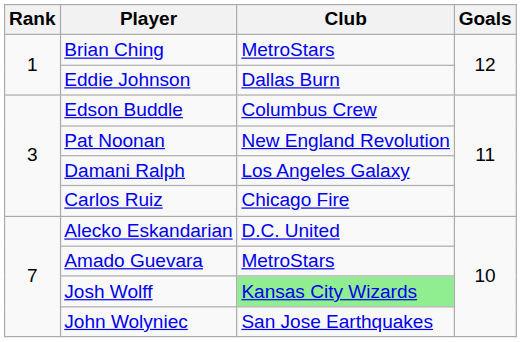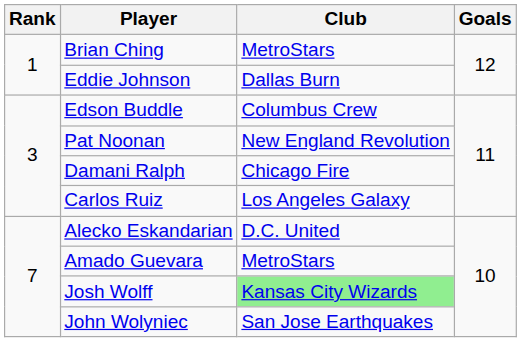 <table class="wikitable" style="text-align:center">
 <tr>
 <th>Rank</th>
 <th>Player</th>
 <th>Club</th>
 <th>Goals</th>
 </tr>
 <tr>
 <td rowspan="2">1</td>
 <td align="left"> <a href='#'>Brian Ching</a></td>
 <td align="left"><a href='#'>MetroStars</a></td>
 <td rowspan="2">12</td>
 </tr>
 <tr>
 <td align="left"> <a href='#'>Eddie Johnson</a></td>
 <td align="left"><a href='#'>Dallas Burn</a></td>
 </tr>
 <tr>
 <td rowspan="4">3</td>
 <td align="left"> <a href='#'>Edson Buddle</a></td>
 <td align="left"><a href='#'>Columbus Crew</a></td>
 <td rowspan="4">11</td>
 </tr>
 <tr>
 <td align="left"> <a href='#'>Pat Noonan</a></td>
 <td align="left"><a href='#'>New England Revolution</a></td>
 </tr>
 <tr>
 <td align="left"> <a href='#'>Damani Ralph</a></td>
-<td align="left"><a href='#'>Los Angeles Galaxy</a></td>
+<td align="left"><a href='#'>Chicago Fire</a></td>
 </tr>
 <tr>
 <td align="left"> <a href='#'>Carlos Ruiz</a></td>
-<td align="left"><a href='#'>Chicago Fire</a></td>
+<td align="left"><a href='#'>Los Angeles Galaxy</a></td>
 </tr>
 <tr>
 <td rowspan="4">7</td>
 <td align="left"> <a href='#'>Alecko Eskandarian</a></td>
 <td align="left"><a href='#'>D.C. United</a></td>
 <td rowspan="4">10</td>
 </tr>
 <tr>
 <td align="left"> <a href='#'>Amado Guevara</a></td>
 <td align="left"><a href='#'>MetroStars</a></td>
 </tr>
 <tr>
 <td align="left"> <a href='#'>Josh Wolff</a></td>
 <td align="left" style="background: lightgreen;"><a href='#'>Kansas City Wizards</a></td>
 </tr>
 <tr>
 <td align="left"> <a href='#'>John Wolyniec</a></td>
 <td align="left"><a href='#'>San Jose Earthquakes</a></td>
 </tr>
 </table>
